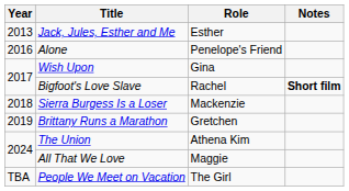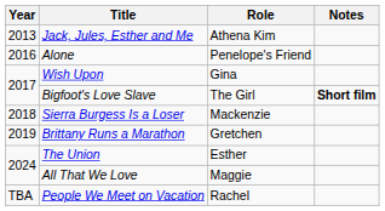 <table class="wikitable sortable">
 <tr>
 <th>Year</th>
 <th>Title</th>
 <th>Role</th>
 <th class="unsortable">Notes</th>
 </tr>
 <tr>
 <td>2013</td>
 <td><em><a href='#'>Jack, Jules, Esther and Me</a></em></td>
-<td>Esther</td>
+<td>Athena Kim</td>
 <td></td>
 </tr>
 <tr>
 <td>2016</td>
 <td><em>Alone</em></td>
 <td>Penelope's Friend</td>
 <td></td>
 </tr>
 <tr>
 <td rowspan="2">2017</td>
 <td><em><a href='#'>Wish Upon</a></em></td>
 <td>Gina</td>
 <td></td>
 </tr>
 <tr>
 <td><em>Bigfoot's Love Slave</em></td>
-<td>Rachel</td>
+<td>The Girl</td>
 <td><strong>Short film</strong></td>
 </tr>
 <tr>
 <td>2018</td>
 <td><em><a href='#'>Sierra Burgess Is a Loser</a></em></td>
 <td>Mackenzie</td>
 <td></td>
 </tr>
 <tr>
 <td>2019</td>
 <td><em><a href='#'>Brittany Runs a Marathon</a></em></td>
 <td>Gretchen</td>
 <td></td>
 </tr>
 <tr>
 <td rowspan="2">2024</td>
 <td><em><a href='#'>The Union</a></em></td>
-<td>Athena Kim</td>
+<td>Esther</td>
 <td></td>
 </tr>
 <tr>
 <td><em>All That We Love</em></td>
 <td>Maggie</td>
 <td></td>
 </tr>
 <tr>
 <td>TBA</td>
 <td><em><a href='#'>People We Meet on Vacation</a></em></td>
-<td>The Girl</td>
+<td>Rachel</td>
 <td></td>
 </tr>
 </table>
